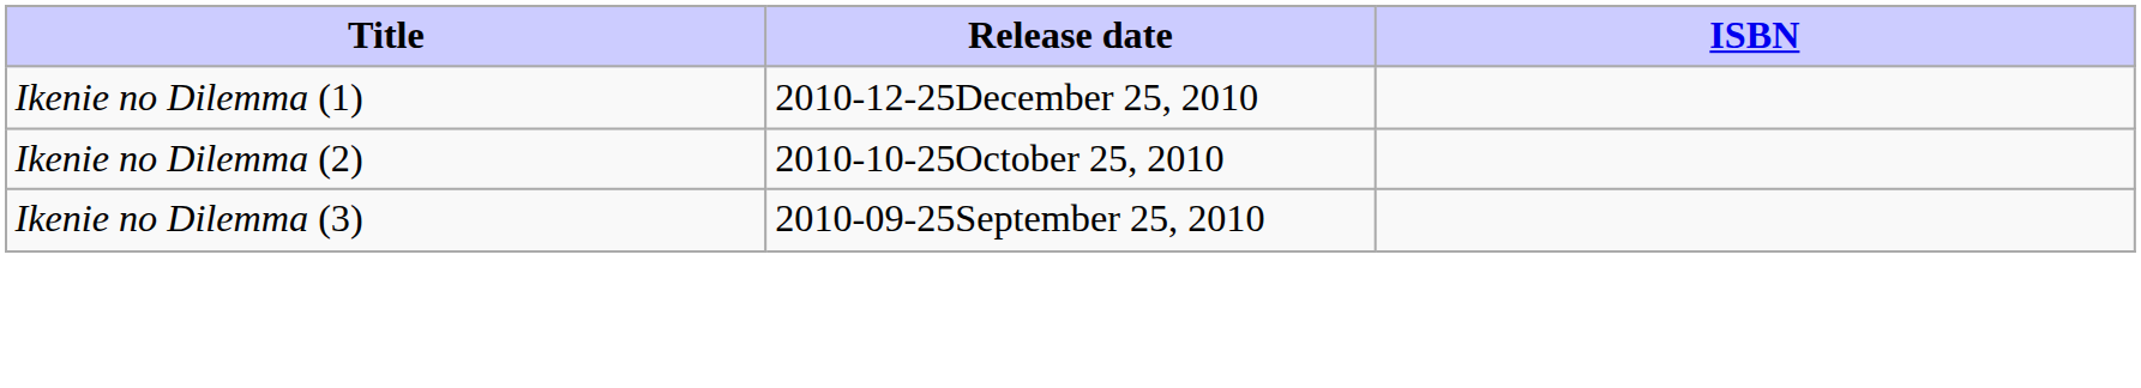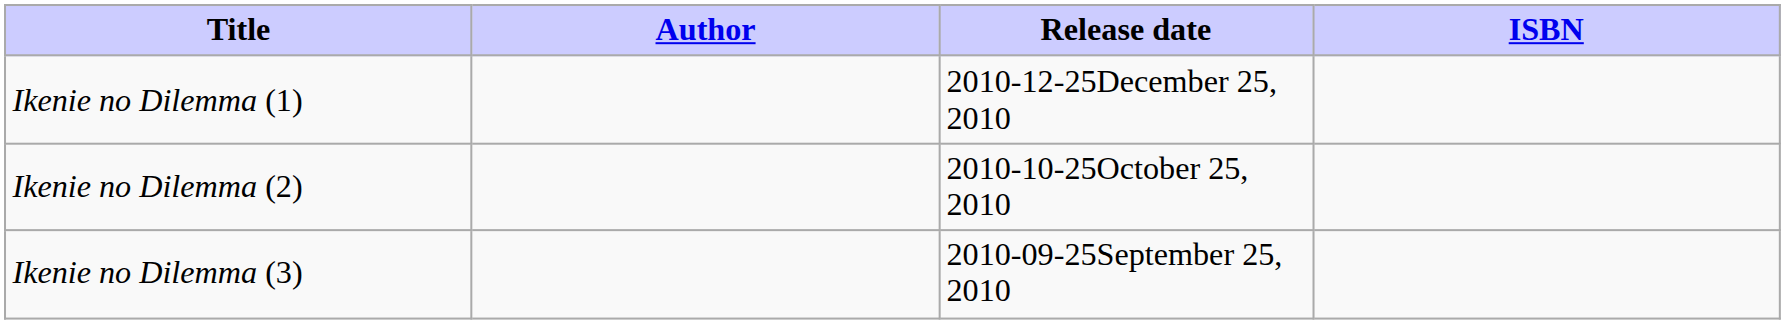 <table class="wikitable" style="width: 100%;">
 <tr>
 <th width=25% style="background:#ccf;">Title</th>
+<th width=25% style="background:#ccf;"><a href='#'>Author</a></th>
 <th width=20% style="background:#ccf;">Release date</th>
 <th width=25% style="background:#ccf;"><a href='#'>ISBN</a></th>
 </tr>
 <tr>
 <td><em>Ikenie no Dilemma</em> (1)</td>
+<td></td>
 <td><span>2010-12-25</span>December 25, 2010</td>
 <td></td>
 </tr>
 <tr>
 <td><em>Ikenie no Dilemma</em> (2)</td>
+<td></td>
 <td><span>2010-10-25</span>October 25, 2010</td>
 <td></td>
 </tr>
 <tr>
 <td><em>Ikenie no Dilemma</em> (3)</td>
+<td></td>
 <td><span>2010-09-25</span>September 25, 2010</td>
 <td></td>
 </tr>
 </table>
